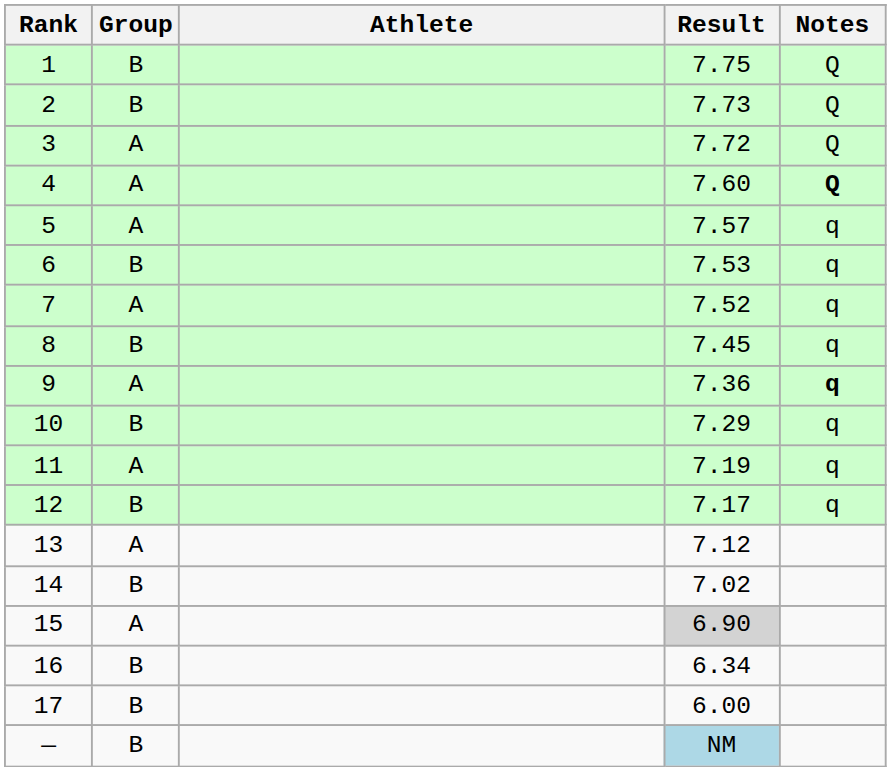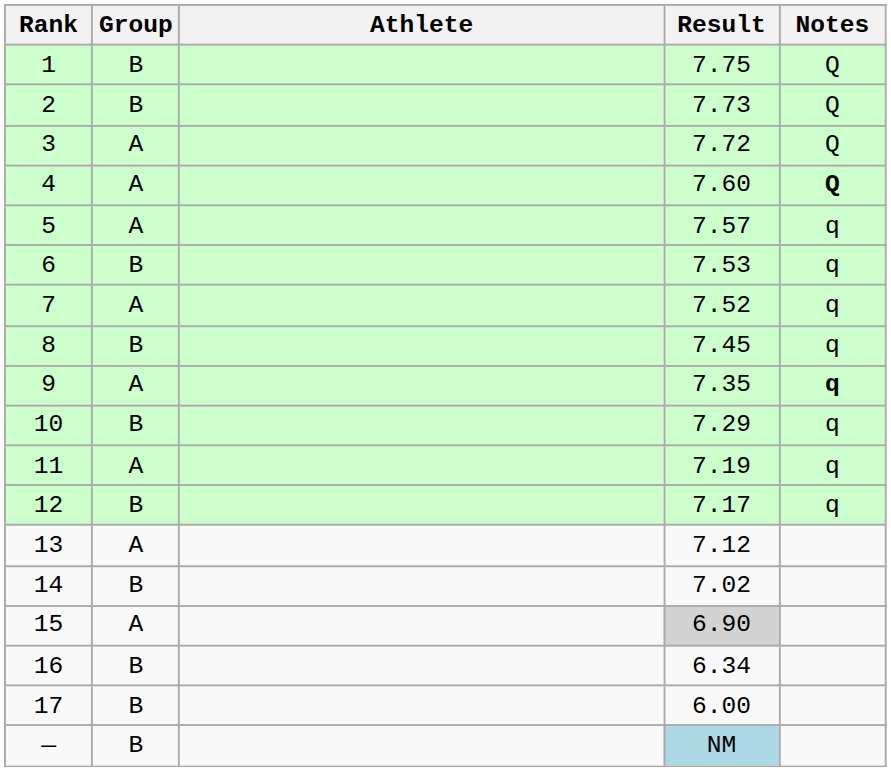 <table class="wikitable" style="text-align:center">
 <tr>
 <th width=40>Rank</th>
 <th width=40>Group</th>
 <th width=250>Athlete</th>
 <th width=55>Result</th>
 <th width=50>Notes</th>
 </tr>
 <tr bgcolor=ccffcc>
 <td>1</td>
 <td>B</td>
 <td align=left></td>
 <td>7.75</td>
 <td>Q</td>
 </tr>
 <tr bgcolor=ccffcc>
 <td>2</td>
 <td>B</td>
 <td align=left></td>
 <td>7.73</td>
 <td>Q</td>
 </tr>
 <tr bgcolor=ccffcc>
 <td>3</td>
 <td>A</td>
 <td align=left></td>
 <td>7.72</td>
 <td>Q</td>
 </tr>
 <tr bgcolor=ccffcc>
 <td>4</td>
 <td>A</td>
 <td align=left></td>
 <td>7.60</td>
 <td><strong>Q</strong></td>
 </tr>
 <tr bgcolor=ccffcc>
 <td>5</td>
 <td>A</td>
 <td align=left></td>
 <td>7.57</td>
 <td>q</td>
 </tr>
 <tr bgcolor=ccffcc>
 <td>6</td>
 <td>B</td>
 <td align=left></td>
 <td>7.53</td>
 <td>q</td>
 </tr>
 <tr bgcolor=ccffcc>
 <td>7</td>
 <td>A</td>
 <td align=left></td>
 <td>7.52</td>
 <td>q</td>
 </tr>
 <tr bgcolor=ccffcc>
 <td>8</td>
 <td>B</td>
 <td align=left></td>
 <td>7.45</td>
 <td>q</td>
 </tr>
 <tr bgcolor=ccffcc>
 <td>9</td>
 <td>A</td>
 <td align=left></td>
-<td>7.36</td>
+<td>7.35</td>
 <td><strong>q</strong></td>
 </tr>
 <tr bgcolor=ccffcc>
 <td>10</td>
 <td>B</td>
 <td align=left></td>
 <td>7.29</td>
 <td>q</td>
 </tr>
 <tr bgcolor=ccffcc>
 <td>11</td>
 <td>A</td>
 <td align=left></td>
 <td>7.19</td>
 <td>q</td>
 </tr>
 <tr bgcolor=ccffcc>
 <td>12</td>
 <td>B</td>
 <td align=left></td>
 <td>7.17</td>
 <td>q</td>
 </tr>
 <tr>
 <td>13</td>
 <td>A</td>
 <td align=left></td>
 <td>7.12</td>
 <td></td>
 </tr>
 <tr>
 <td>14</td>
 <td>B</td>
 <td align=left></td>
 <td>7.02</td>
 <td></td>
 </tr>
 <tr>
 <td>15</td>
 <td>A</td>
 <td align=left></td>
 <td style="background: lightgrey;">6.90</td>
 <td></td>
 </tr>
 <tr>
 <td>16</td>
 <td>B</td>
 <td align=left></td>
 <td>6.34</td>
 <td></td>
 </tr>
 <tr>
 <td>17</td>
 <td>B</td>
 <td align=left></td>
 <td>6.00</td>
 <td></td>
 </tr>
 <tr>
 <td>—</td>
 <td>B</td>
 <td align=left></td>
 <td style="background: lightblue;">NM</td>
 <td></td>
 </tr>
 </table>
